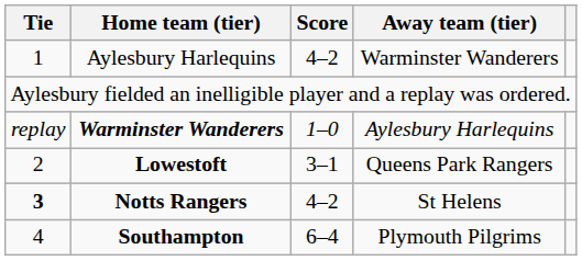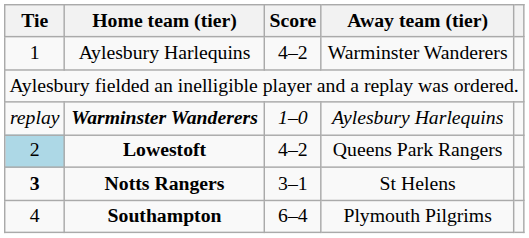 <table class="wikitable" style="text-align:center; font-size:85%">
 <tr>
 <th>Tie</th>
 <th>Home team (tier)</th>
 <th>Score</th>
 <th>Away team (tier)</th>
 <th></th>
 </tr>
 <tr>
 <td align="center">1</td>
 <td>Aylesbury Harlequins</td>
 <td align="center">4–2</td>
 <td>Warminster Wanderers</td>
 <td></td>
 </tr>
 <tr>
 <td colspan="5" align="center">Aylesbury fielded an inelligible player and a replay was ordered.</td>
 </tr>
 <tr>
 <td align="center"><em>replay</em></td>
 <td><strong><em>Warminster Wanderers</em></strong></td>
 <td align="center"><em>1–0</em></td>
 <td><em>Aylesbury Harlequins</em></td>
 <td></td>
 </tr>
 <tr>
-<td align="center">2</td>
+<td align="center" style="background: lightblue;">2</td>
 <td><strong>Lowestoft</strong></td>
-<td align="center">3–1</td>
+<td align="center">4–2</td>
 <td>Queens Park Rangers</td>
 <td></td>
 </tr>
 <tr>
 <td align="center"><strong>3</strong></td>
 <td><strong>Notts Rangers</strong></td>
-<td align="center">4–2</td>
+<td align="center">3–1</td>
 <td>St Helens</td>
 <td></td>
 </tr>
 <tr>
 <td align="center">4</td>
 <td><strong>Southampton</strong></td>
 <td align="center">6–4 </td>
 <td>Plymouth Pilgrims</td>
 <td></td>
 </tr>
 </table>
